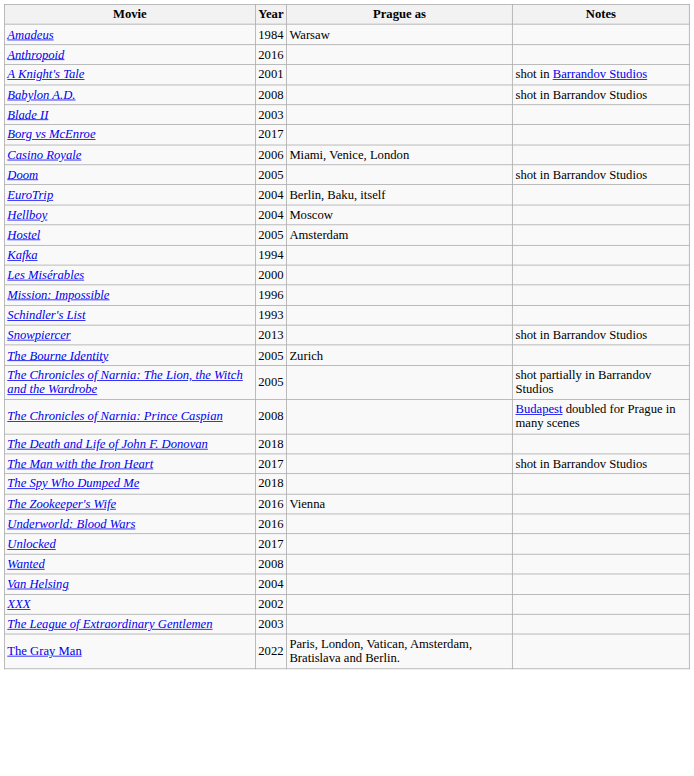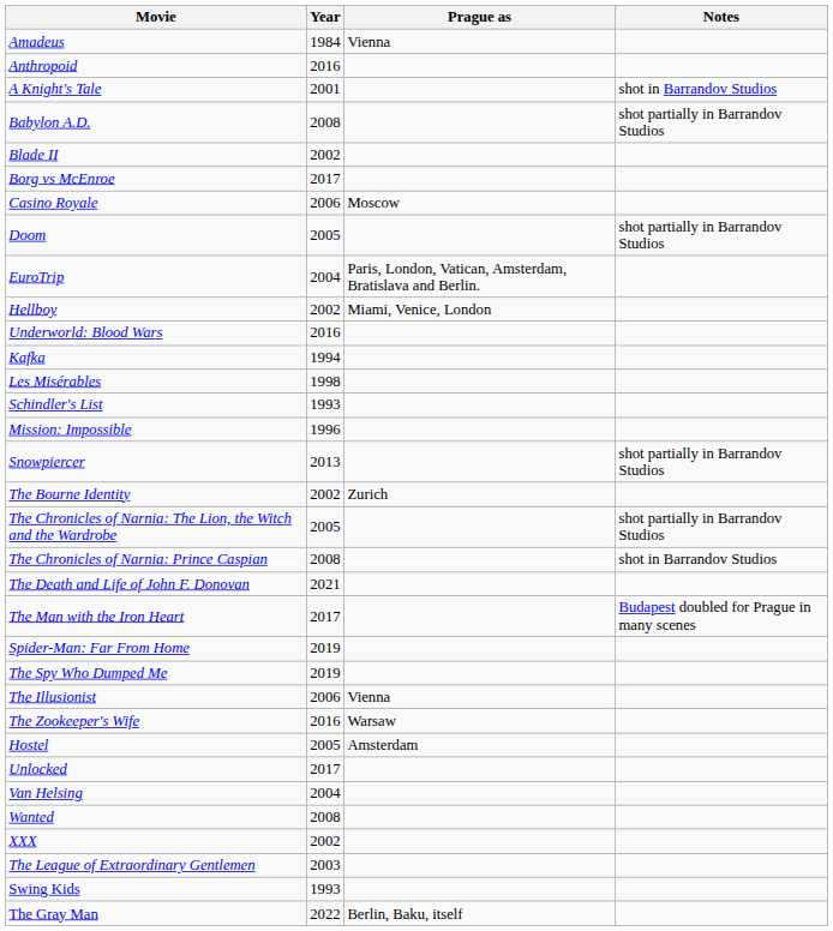 <table class="wikitable sortable">
 <tr>
 <th>Movie</th>
 <th>Year</th>
 <th>Prague as</th>
 <th>Notes</th>
 </tr>
 <tr>
 <td><em><a href='#'>Amadeus</a></em></td>
 <td>1984</td>
-<td>Warsaw</td>
+<td>Vienna</td>
 <td></td>
 </tr>
 <tr>
 <td><em><a href='#'>Anthropoid</a></em></td>
 <td>2016</td>
 <td></td>
 <td></td>
 </tr>
 <tr>
 <td><em><a href='#'>A Knight's Tale</a></em></td>
 <td>2001</td>
 <td></td>
 <td>shot in <a href='#'>Barrandov Studios</a></td>
 </tr>
 <tr>
 <td><em><a href='#'>Babylon A.D.</a></em></td>
 <td>2008</td>
 <td></td>
-<td>shot in Barrandov Studios</td>
+<td>shot partially in Barrandov Studios</td>
 </tr>
 <tr>
 <td><em><a href='#'>Blade II</a></em></td>
-<td>2003</td>
+<td>2002</td>
 <td></td>
 <td></td>
 </tr>
 <tr>
 <td><em><a href='#'>Borg vs McEnroe</a></em></td>
 <td>2017</td>
 <td></td>
 <td></td>
 </tr>
 <tr>
 <td><em><a href='#'>Casino Royale</a></em></td>
 <td>2006</td>
-<td>Miami, Venice, London</td>
+<td>Moscow</td>
 <td></td>
 </tr>
 <tr>
 <td><em><a href='#'>Doom</a></em></td>
 <td>2005</td>
 <td></td>
-<td>shot in Barrandov Studios</td>
+<td>shot partially in Barrandov Studios</td>
 </tr>
 <tr>
 <td><em><a href='#'>EuroTrip</a></em></td>
 <td>2004</td>
-<td>Berlin, Baku, itself</td>
+<td>Paris, London, Vatican, Amsterdam, Bratislava and Berlin.</td>
 <td></td>
 </tr>
 <tr>
 <td><em><a href='#'>Hellboy</a></em></td>
-<td>2004</td>
-<td>Moscow</td>
+<td>2002</td>
+<td>Miami, Venice, London</td>
 <td></td>
 </tr>
 <tr>
-<td><em> <a href='#'>Hostel</a></em></td>
-<td>2005</td>
-<td>Amsterdam</td>
+<td><em><a href='#'>Underworld: Blood Wars</a></em></td>
+<td>2016</td>
+<td></td>
 <td></td>
 </tr>
 <tr>
 <td><em> <a href='#'>Kafka</a></em></td>
 <td>1994</td>
 <td></td>
 <td></td>
 </tr>
 <tr>
 <td><em><a href='#'>Les Misérables</a></em></td>
-<td>2000</td>
+<td>1998</td>
+<td></td>
+<td></td>
+</tr>
+<tr>
+<td><em><a href='#'>Schindler's List</a></em></td>
+<td>1993</td>
 <td></td>
 <td></td>
 </tr>
 <tr>
 <td><em><a href='#'>Mission: Impossible</a></em></td>
 <td>1996</td>
 <td></td>
 <td></td>
 </tr>
 <tr>
-<td><em><a href='#'>Schindler's List</a></em></td>
-<td>1993</td>
-<td></td>
-<td></td>
-</tr>
-<tr>
 <td><em><a href='#'>Snowpiercer</a></em></td>
 <td>2013</td>
 <td></td>
-<td>shot in Barrandov Studios</td>
+<td>shot partially in Barrandov Studios</td>
 </tr>
 <tr>
 <td><em><a href='#'>The Bourne Identity</a></em></td>
-<td>2005</td>
+<td>2002</td>
 <td>Zurich</td>
 <td></td>
 </tr>
 <tr>
 <td><em><a href='#'>The Chronicles of Narnia: The Lion, the Witch and the Wardrobe</a></em></td>
 <td>2005</td>
 <td></td>
 <td>shot partially in Barrandov Studios</td>
 </tr>
 <tr>
 <td><em><a href='#'>The Chronicles of Narnia: Prince Caspian</a></em></td>
 <td>2008</td>
 <td></td>
-<td><a href='#'>Budapest</a> doubled for Prague in many scenes</td>
+<td>shot in Barrandov Studios</td>
 </tr>
 <tr>
 <td><em><a href='#'>The Death and Life of John F. Donovan</a></em></td>
-<td>2018</td>
+<td>2021</td>
 <td></td>
 <td></td>
 </tr>
 <tr>
 <td><em><a href='#'>The Man with the Iron Heart</a></em></td>
 <td>2017</td>
 <td></td>
-<td>shot in Barrandov Studios</td>
+<td><a href='#'>Budapest</a> doubled for Prague in many scenes</td>
+</tr>
+<tr>
+<td><em><a href='#'>Spider-Man: Far From Home</a></em></td>
+<td>2019</td>
+<td></td>
+<td></td>
 </tr>
 <tr>
 <td><em><a href='#'>The Spy Who Dumped Me</a></em></td>
-<td>2018</td>
+<td>2019</td>
 <td></td>
+<td></td>
+</tr>
+<tr>
+<td><em><a href='#'>The Illusionist</a></em></td>
+<td>2006</td>
+<td>Vienna</td>
 <td></td>
 </tr>
 <tr>
 <td><em><a href='#'>The Zookeeper's Wife</a></em></td>
 <td>2016</td>
-<td>Vienna</td>
+<td>Warsaw</td>
 <td></td>
 </tr>
 <tr>
-<td><em><a href='#'>Underworld: Blood Wars</a></em></td>
-<td>2016</td>
-<td></td>
+<td><em> <a href='#'>Hostel</a></em></td>
+<td>2005</td>
+<td>Amsterdam</td>
 <td></td>
 </tr>
 <tr>
 <td><em><a href='#'>Unlocked</a></em></td>
 <td>2017</td>
 <td></td>
 <td></td>
 </tr>
 <tr>
-<td><em><a href='#'>Wanted</a></em></td>
-<td>2008</td>
+<td><em><a href='#'>Van Helsing</a></em></td>
+<td>2004</td>
 <td></td>
 <td></td>
 </tr>
 <tr>
-<td><em><a href='#'>Van Helsing</a></em></td>
-<td>2004</td>
+<td><em><a href='#'>Wanted</a></em></td>
+<td>2008</td>
 <td></td>
 <td></td>
 </tr>
 <tr>
 <td><em><a href='#'>XXX</a></em></td>
 <td>2002</td>
 <td></td>
 <td></td>
 </tr>
 <tr>
 <td><em><a href='#'>The League of Extraordinary Gentlemen</a></em></td>
 <td>2003</td>
 <td></td>
 <td></td>
 </tr>
 <tr>
+<td><a href='#'>Swing Kids</a></td>
+<td>1993</td>
+<td></td>
+<td></td>
+</tr>
+<tr>
 <td><a href='#'>The Gray Man</a></td>
 <td>2022</td>
-<td>Paris, London, Vatican, Amsterdam, Bratislava and Berlin.</td>
+<td>Berlin, Baku, itself</td>
 <td></td>
 </tr>
 </table>
